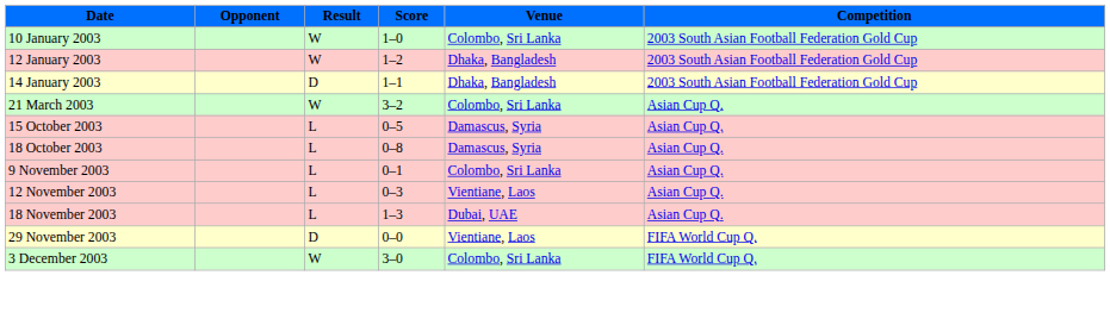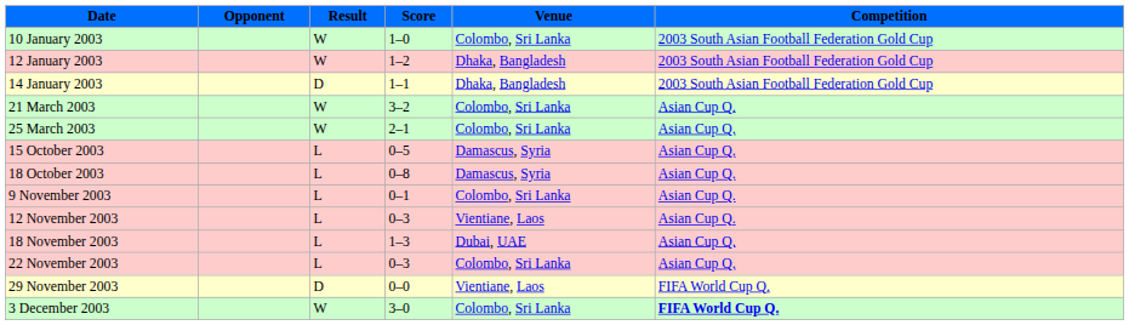 <table width=100% class="wikitable">
 <tr>
 <th style="background:#0070FF;"><span>Date</span></th>
 <th style="background:#0070FF;"><span>Opponent</span></th>
 <th style="background:#0070FF;"><span>Result</span></th>
 <th style="background:#0070FF;"><span>Score</span></th>
 <th style="background:#0070FF;"><span>Venue</span></th>
 <th style="background:#0070FF;"><span>Competition</span></th>
 </tr>
 <tr>
 </tr>
 <tr style="background:#CCFFCC;">
 <td>10 January 2003</td>
 <td></td>
 <td>W</td>
 <td>1–0</td>
 <td> <a href='#'>Colombo</a>, <a href='#'>Sri Lanka</a></td>
 <td><a href='#'>2003 South Asian Football Federation Gold Cup</a></td>
 </tr>
 <tr style="background:#FCC;">
 <td>12 January 2003</td>
 <td></td>
 <td>W</td>
 <td>1–2</td>
 <td> <a href='#'>Dhaka</a>, <a href='#'>Bangladesh</a></td>
 <td><a href='#'>2003 South Asian Football Federation Gold Cup</a></td>
 </tr>
 <tr style="background:#FFFFCC;">
 <td>14 January 2003</td>
 <td></td>
 <td>D</td>
 <td>1–1</td>
 <td> <a href='#'>Dhaka</a>, <a href='#'>Bangladesh</a></td>
 <td><a href='#'>2003 South Asian Football Federation Gold Cup</a></td>
 </tr>
 <tr style="background:#CCFFCC;">
 <td>21 March 2003</td>
 <td></td>
 <td>W</td>
 <td>3–2</td>
 <td> <a href='#'>Colombo</a>, <a href='#'>Sri Lanka</a></td>
 <td><a href='#'>Asian Cup Q.</a></td>
 </tr>
+<tr style="background:#CCFFCC;">
+<td>25 March 2003</td>
+<td></td>
+<td>W</td>
+<td>2–1</td>
+<td> <a href='#'>Colombo</a>, <a href='#'>Sri Lanka</a></td>
+<td><a href='#'>Asian Cup Q.</a></td>
+</tr>
 <tr style="background:#FCC;">
 <td>15 October 2003</td>
 <td></td>
 <td>L</td>
 <td>0–5</td>
 <td> <a href='#'>Damascus</a>, <a href='#'>Syria</a></td>
 <td><a href='#'>Asian Cup Q.</a></td>
 </tr>
 <tr style="background:#FCC;">
 <td>18 October 2003</td>
 <td></td>
 <td>L</td>
 <td>0–8</td>
 <td> <a href='#'>Damascus</a>, <a href='#'>Syria</a></td>
 <td><a href='#'>Asian Cup Q.</a></td>
 </tr>
 <tr style="background:#FCC;">
 <td>9 November 2003</td>
 <td></td>
 <td>L</td>
 <td>0–1</td>
 <td> <a href='#'>Colombo</a>, <a href='#'>Sri Lanka</a></td>
 <td><a href='#'>Asian Cup Q.</a></td>
 </tr>
 <tr style="background:#FCC;">
 <td>12 November 2003</td>
 <td></td>
 <td>L</td>
 <td>0–3</td>
 <td> <a href='#'>Vientiane</a>, <a href='#'>Laos</a></td>
 <td><a href='#'>Asian Cup Q.</a></td>
 </tr>
 <tr style="background:#FCC;">
 <td>18 November 2003</td>
 <td></td>
 <td>L</td>
 <td>1–3</td>
 <td> <a href='#'>Dubai</a>, <a href='#'>UAE</a></td>
 <td><a href='#'>Asian Cup Q.</a></td>
 </tr>
+<tr style="background:#FCC;">
+<td>22 November 2003</td>
+<td></td>
+<td>L</td>
+<td>0–3</td>
+<td> <a href='#'>Colombo</a>, <a href='#'>Sri Lanka</a></td>
+<td><a href='#'>Asian Cup Q.</a></td>
+</tr>
 <tr style="background:#FFFFCC;">
 <td>29 November 2003</td>
 <td></td>
 <td>D</td>
 <td>0–0</td>
 <td> <a href='#'>Vientiane</a>, <a href='#'>Laos</a></td>
 <td><a href='#'>FIFA World Cup Q.</a></td>
 </tr>
 <tr style="background:#CCFFCC;">
 <td>3 December 2003</td>
 <td></td>
 <td>W</td>
 <td>3–0</td>
 <td> <a href='#'>Colombo</a>, <a href='#'>Sri Lanka</a></td>
-<td><a href='#'>FIFA World Cup Q.</a></td>
+<td><strong><a href='#'>FIFA World Cup Q.</a></strong></td>
 </tr>
 </table>
